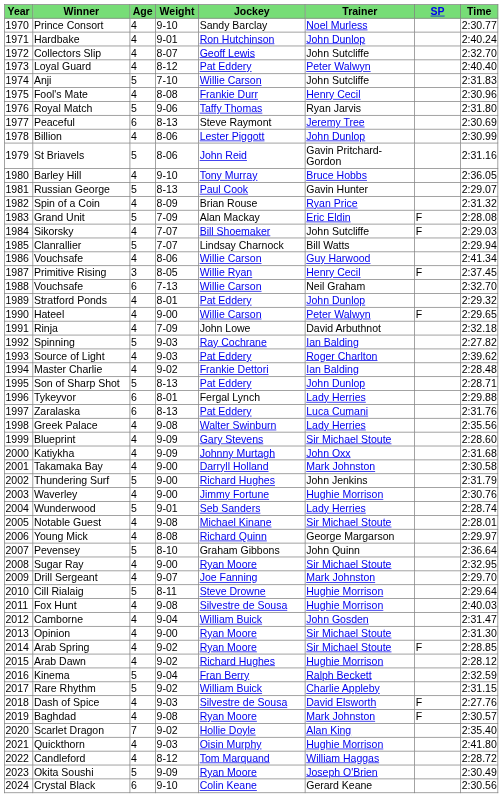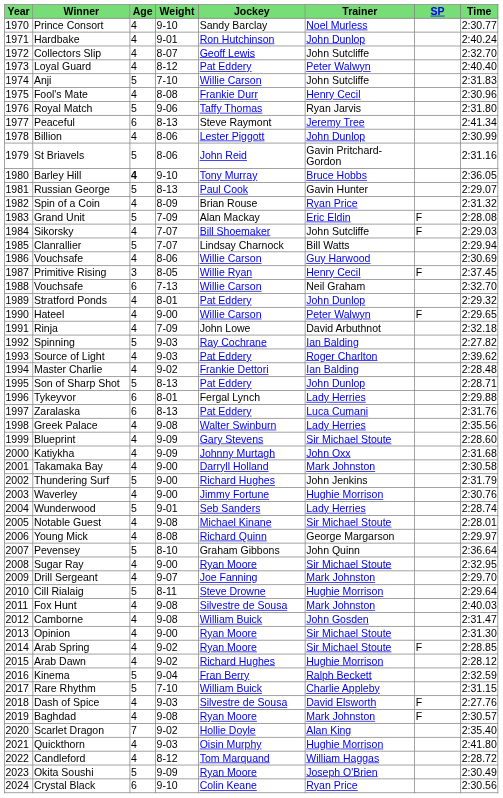 <table class = "sortable" | border="1" style="border-collapse: collapse; font-size:90%">
 <tr bgcolor="#77dd77" align="center">
 <th width="36px"><strong>Year</strong><br></th>
 <th width="130px"><strong>Winner</strong><br></th>
 <th width="32px"><strong>Age</strong><br></th>
 <th width="56px"><strong>Weight</strong><br></th>
 <th width="143px"><strong>Jockey</strong><br></th>
 <th width="147px"><strong>Trainer</strong><br></th>
 <th width="60px"><strong><a href='#'>SP</a></strong><br></th>
 <th><strong>Time</strong></th>
 </tr>
 <tr>
 <td>1970</td>
 <td>Prince Consort</td>
 <td>4</td>
 <td>9-10</td>
 <td>Sandy Barclay</td>
 <td><a href='#'>Noel Murless</a></td>
 <td></td>
 <td>2:30.77</td>
 </tr>
 <tr>
 <td>1971</td>
 <td>Hardbake</td>
 <td>4</td>
 <td>9-01</td>
 <td><a href='#'>Ron Hutchinson</a></td>
 <td><a href='#'>John Dunlop</a></td>
 <td></td>
 <td>2:40.24</td>
 </tr>
 <tr>
 <td>1972</td>
 <td>Collectors Slip</td>
 <td>4</td>
 <td>8-07</td>
 <td><a href='#'>Geoff Lewis</a></td>
 <td>John Sutcliffe</td>
 <td></td>
 <td>2:32.70</td>
 </tr>
 <tr>
 <td>1973</td>
 <td>Loyal Guard</td>
 <td>4</td>
 <td>8-12</td>
 <td><a href='#'>Pat Eddery</a></td>
 <td><a href='#'>Peter Walwyn</a></td>
 <td></td>
 <td>2:40.40</td>
 </tr>
 <tr>
 <td>1974</td>
 <td>Anji</td>
 <td>5</td>
 <td>7-10</td>
 <td><a href='#'>Willie Carson</a></td>
 <td>John Sutcliffe</td>
 <td></td>
 <td>2:31.83</td>
 </tr>
 <tr>
 <td>1975</td>
 <td>Fool's Mate</td>
 <td>4</td>
 <td>8-08</td>
 <td><a href='#'>Frankie Durr</a></td>
 <td><a href='#'>Henry Cecil</a></td>
 <td></td>
 <td>2:30.96</td>
 </tr>
 <tr>
 <td>1976</td>
 <td>Royal Match</td>
 <td>5</td>
 <td>9-06</td>
 <td><a href='#'>Taffy Thomas</a></td>
 <td>Ryan Jarvis</td>
 <td></td>
 <td>2:31.80</td>
 </tr>
 <tr>
 <td>1977</td>
 <td>Peaceful</td>
 <td>6</td>
 <td>8-13</td>
 <td>Steve Raymont</td>
 <td><a href='#'>Jeremy Tree</a></td>
 <td></td>
-<td>2:30.69</td>
+<td>2:41.34</td>
 </tr>
 <tr>
 <td>1978</td>
 <td>Billion</td>
 <td>4</td>
 <td>8-06</td>
 <td><a href='#'>Lester Piggott</a></td>
 <td><a href='#'>John Dunlop</a></td>
 <td></td>
 <td>2:30.99</td>
 </tr>
 <tr>
 <td>1979</td>
 <td>St Briavels</td>
 <td>5</td>
 <td>8-06</td>
 <td><a href='#'>John Reid</a></td>
 <td>Gavin Pritchard-Gordon</td>
 <td></td>
 <td>2:31.16</td>
 </tr>
 <tr>
 <td>1980</td>
 <td>Barley Hill</td>
-<td>4</td>
+<td><strong>4</strong></td>
 <td>9-10</td>
 <td><a href='#'>Tony Murray</a></td>
 <td><a href='#'>Bruce Hobbs</a></td>
 <td></td>
 <td>2:36.05</td>
 </tr>
 <tr>
 <td>1981</td>
 <td>Russian George</td>
 <td>5</td>
 <td>8-13</td>
 <td><a href='#'>Paul Cook</a></td>
 <td>Gavin Hunter</td>
 <td></td>
 <td>2:29.07</td>
 </tr>
 <tr>
 <td>1982</td>
 <td>Spin of a Coin</td>
 <td>4</td>
 <td>8-09</td>
 <td>Brian Rouse</td>
 <td><a href='#'>Ryan Price</a></td>
 <td></td>
 <td>2:31.32</td>
 </tr>
 <tr>
 <td>1983</td>
 <td>Grand Unit</td>
 <td>5</td>
 <td>7-09</td>
 <td>Alan Mackay</td>
 <td><a href='#'>Eric Eldin</a></td>
 <td> F</td>
 <td>2:28.08</td>
 </tr>
 <tr>
 <td>1984</td>
 <td>Sikorsky</td>
 <td>4</td>
 <td>7-07</td>
 <td><a href='#'>Bill Shoemaker</a></td>
 <td>John Sutcliffe</td>
 <td> F</td>
 <td>2:29.03</td>
 </tr>
 <tr>
 <td>1985</td>
 <td>Clanrallier</td>
 <td>5</td>
 <td>7-07</td>
 <td>Lindsay Charnock</td>
 <td>Bill Watts</td>
 <td></td>
 <td>2:29.94</td>
 </tr>
 <tr>
 <td>1986</td>
 <td>Vouchsafe</td>
 <td>4</td>
 <td>8-06</td>
 <td><a href='#'>Willie Carson</a></td>
 <td><a href='#'>Guy Harwood</a></td>
 <td></td>
-<td>2:41.34</td>
+<td>2:30.69</td>
 </tr>
 <tr>
 <td>1987</td>
 <td>Primitive Rising</td>
 <td>3</td>
 <td>8-05</td>
 <td><a href='#'>Willie Ryan</a></td>
 <td><a href='#'>Henry Cecil</a></td>
 <td> F</td>
 <td>2:37.45</td>
 </tr>
 <tr>
 <td>1988</td>
 <td>Vouchsafe</td>
 <td>6</td>
 <td>7-13</td>
 <td><a href='#'>Willie Carson</a></td>
 <td>Neil Graham</td>
 <td></td>
 <td>2:32.70</td>
 </tr>
 <tr>
 <td>1989</td>
 <td>Stratford Ponds</td>
 <td>4</td>
 <td>8-01</td>
 <td><a href='#'>Pat Eddery</a></td>
 <td><a href='#'>John Dunlop</a></td>
 <td></td>
 <td>2:29.32</td>
 </tr>
 <tr>
 <td>1990</td>
 <td>Hateel</td>
 <td>4</td>
 <td>9-00</td>
 <td><a href='#'>Willie Carson</a></td>
 <td><a href='#'>Peter Walwyn</a></td>
 <td> F</td>
 <td>2:29.65</td>
 </tr>
 <tr>
 <td>1991</td>
 <td>Rinja</td>
 <td>4</td>
 <td>7-09</td>
 <td>John Lowe</td>
 <td>David Arbuthnot</td>
 <td></td>
 <td>2:32.18</td>
 </tr>
 <tr>
 <td>1992</td>
 <td>Spinning</td>
 <td>5</td>
 <td>9-03</td>
 <td><a href='#'>Ray Cochrane</a></td>
 <td><a href='#'>Ian Balding</a></td>
 <td></td>
 <td>2:27.82</td>
 </tr>
 <tr>
 <td>1993</td>
 <td>Source of Light</td>
 <td>4</td>
 <td>9-03</td>
 <td><a href='#'>Pat Eddery</a></td>
 <td><a href='#'>Roger Charlton</a></td>
 <td></td>
 <td>2:39.62</td>
 </tr>
 <tr>
 <td>1994</td>
 <td>Master Charlie</td>
 <td>4</td>
 <td>9-02</td>
 <td><a href='#'>Frankie Dettori</a></td>
 <td><a href='#'>Ian Balding</a></td>
 <td></td>
 <td>2:28.48</td>
 </tr>
 <tr>
 <td>1995</td>
 <td>Son of Sharp Shot</td>
 <td>5</td>
 <td>8-13</td>
 <td><a href='#'>Pat Eddery</a></td>
 <td><a href='#'>John Dunlop</a></td>
 <td></td>
 <td>2:28.71</td>
 </tr>
 <tr>
 <td>1996</td>
 <td>Tykeyvor</td>
 <td>6</td>
 <td>8-01</td>
 <td>Fergal Lynch</td>
 <td><a href='#'>Lady Herries</a></td>
 <td></td>
 <td>2:29.88</td>
 </tr>
 <tr>
 <td>1997</td>
 <td>Zaralaska</td>
 <td>6</td>
 <td>8-13</td>
 <td><a href='#'>Pat Eddery</a></td>
 <td><a href='#'>Luca Cumani</a></td>
 <td></td>
 <td>2:31.76</td>
 </tr>
 <tr>
 <td>1998</td>
 <td>Greek Palace</td>
 <td>4</td>
 <td>9-08</td>
 <td><a href='#'>Walter Swinburn</a></td>
 <td><a href='#'>Lady Herries</a></td>
 <td></td>
 <td>2:35.56</td>
 </tr>
 <tr>
 <td>1999</td>
 <td>Blueprint</td>
 <td>4</td>
 <td>9-09</td>
 <td><a href='#'>Gary Stevens</a></td>
 <td><a href='#'>Sir Michael Stoute</a></td>
 <td></td>
 <td>2:28.60</td>
 </tr>
 <tr>
 <td>2000</td>
 <td>Katiykha</td>
 <td>4</td>
 <td>9-09</td>
 <td><a href='#'>Johnny Murtagh</a></td>
 <td><a href='#'>John Oxx</a></td>
 <td></td>
 <td>2:31.68</td>
 </tr>
 <tr>
 <td>2001</td>
 <td>Takamaka Bay</td>
 <td>4</td>
 <td>9-00</td>
 <td><a href='#'>Darryll Holland</a></td>
 <td><a href='#'>Mark Johnston</a></td>
 <td></td>
 <td>2:30.58</td>
 </tr>
 <tr>
 <td>2002</td>
 <td>Thundering Surf</td>
 <td>5</td>
 <td>9-00</td>
 <td><a href='#'>Richard Hughes</a></td>
 <td>John Jenkins</td>
 <td></td>
 <td>2:31.79</td>
 </tr>
 <tr>
 <td>2003</td>
 <td>Waverley</td>
 <td>4</td>
 <td>9-00</td>
 <td><a href='#'>Jimmy Fortune</a></td>
 <td><a href='#'>Hughie Morrison</a></td>
 <td></td>
 <td>2:30.76</td>
 </tr>
 <tr>
 <td>2004</td>
 <td>Wunderwood</td>
 <td>5</td>
 <td>9-01</td>
 <td><a href='#'>Seb Sanders</a></td>
 <td><a href='#'>Lady Herries</a></td>
 <td></td>
 <td>2:28.74</td>
 </tr>
 <tr>
 <td>2005</td>
 <td>Notable Guest</td>
 <td>4</td>
 <td>9-08</td>
 <td><a href='#'>Michael Kinane</a></td>
 <td><a href='#'>Sir Michael Stoute</a></td>
 <td></td>
 <td>2:28.01</td>
 </tr>
 <tr>
 <td>2006</td>
 <td>Young Mick</td>
 <td>4</td>
 <td>8-08</td>
 <td><a href='#'>Richard Quinn</a></td>
 <td>George Margarson</td>
 <td></td>
 <td>2:29.97</td>
 </tr>
 <tr>
 <td>2007</td>
 <td>Pevensey</td>
 <td>5</td>
 <td>8-10</td>
 <td>Graham Gibbons</td>
 <td>John Quinn</td>
 <td></td>
 <td>2:36.64</td>
 </tr>
 <tr>
 <td>2008</td>
 <td>Sugar Ray</td>
 <td>4</td>
 <td>9-00</td>
 <td><a href='#'>Ryan Moore</a></td>
 <td><a href='#'>Sir Michael Stoute</a></td>
 <td></td>
 <td>2:32.95</td>
 </tr>
 <tr>
 <td>2009</td>
 <td>Drill Sergeant</td>
 <td>4</td>
 <td>9-07</td>
 <td><a href='#'>Joe Fanning</a></td>
 <td><a href='#'>Mark Johnston</a></td>
 <td></td>
 <td>2:29.70</td>
 </tr>
 <tr>
 <td>2010</td>
 <td>Cill Rialaig</td>
 <td>5</td>
 <td>8-11</td>
 <td><a href='#'>Steve Drowne</a></td>
 <td><a href='#'>Hughie Morrison</a></td>
 <td></td>
 <td>2:29.64</td>
 </tr>
 <tr>
 <td>2011</td>
 <td>Fox Hunt</td>
 <td>4</td>
 <td>9-08</td>
 <td><a href='#'>Silvestre de Sousa</a></td>
-<td><a href='#'>Hughie Morrison</a></td>
+<td><a href='#'>Mark Johnston</a></td>
 <td></td>
 <td>2:40.03</td>
 </tr>
 <tr>
 <td>2012</td>
 <td>Camborne</td>
 <td>4</td>
-<td>9-04</td>
+<td>9-08</td>
 <td><a href='#'>William Buick</a></td>
 <td><a href='#'>John Gosden</a></td>
 <td></td>
 <td>2:31.47</td>
 </tr>
 <tr>
 <td>2013</td>
 <td>Opinion</td>
 <td>4</td>
 <td>9-00</td>
 <td><a href='#'>Ryan Moore</a></td>
 <td><a href='#'>Sir Michael Stoute</a></td>
 <td></td>
 <td>2:31.30</td>
 </tr>
 <tr>
 <td>2014</td>
 <td>Arab Spring</td>
 <td>4</td>
 <td>9-02</td>
 <td><a href='#'>Ryan Moore</a></td>
 <td><a href='#'>Sir Michael Stoute</a></td>
 <td>F</td>
 <td>2:28.85</td>
 </tr>
 <tr>
 <td>2015</td>
 <td>Arab Dawn</td>
 <td>4</td>
 <td>9-02</td>
 <td><a href='#'>Richard Hughes</a></td>
 <td><a href='#'>Hughie Morrison</a></td>
 <td></td>
 <td>2:28.12</td>
 </tr>
 <tr>
 <td>2016</td>
 <td>Kinema</td>
 <td>5</td>
 <td>9-04</td>
 <td><a href='#'>Fran Berry</a></td>
 <td><a href='#'>Ralph Beckett</a></td>
 <td></td>
 <td>2:32.59</td>
 </tr>
 <tr>
 <td>2017</td>
 <td>Rare Rhythm</td>
 <td>5</td>
-<td>9-02</td>
+<td>7-10</td>
 <td><a href='#'>William Buick</a></td>
 <td><a href='#'>Charlie Appleby</a></td>
 <td></td>
 <td>2:31.15</td>
 </tr>
 <tr>
 <td>2018</td>
 <td>Dash of Spice</td>
 <td>4</td>
 <td>9-03</td>
 <td><a href='#'>Silvestre de Sousa</a></td>
 <td><a href='#'>David Elsworth</a></td>
 <td> F</td>
 <td>2:27.76</td>
 </tr>
 <tr>
 <td>2019</td>
 <td>Baghdad</td>
 <td>4</td>
 <td>9-08</td>
 <td><a href='#'>Ryan Moore</a></td>
 <td><a href='#'>Mark Johnston</a></td>
 <td> F</td>
 <td>2:30.57</td>
 </tr>
 <tr>
 <td>2020</td>
 <td>Scarlet Dragon</td>
 <td>7</td>
 <td>9-02</td>
 <td><a href='#'>Hollie Doyle</a></td>
 <td><a href='#'>Alan King</a></td>
 <td></td>
 <td>2:35.40</td>
 </tr>
 <tr>
 <td>2021</td>
 <td>Quickthorn</td>
 <td>4</td>
 <td>9-03</td>
 <td><a href='#'>Oisin Murphy</a></td>
 <td><a href='#'>Hughie Morrison</a></td>
 <td></td>
 <td>2:41.80</td>
 </tr>
 <tr>
 <td>2022</td>
 <td>Candleford</td>
 <td>4</td>
 <td>8-12</td>
 <td><a href='#'>Tom Marquand</a></td>
 <td><a href='#'>William Haggas</a></td>
 <td></td>
 <td>2:28.72</td>
 </tr>
 <tr>
 <td>2023</td>
 <td>Okita Soushi</td>
 <td>5</td>
 <td>9-09</td>
 <td><a href='#'>Ryan Moore</a></td>
 <td><a href='#'>Joseph O'Brien</a></td>
 <td></td>
 <td>2:30.49</td>
 </tr>
 <tr>
 <td>2024</td>
 <td>Crystal Black</td>
 <td>6</td>
 <td>9-10</td>
 <td><a href='#'>Colin Keane</a></td>
-<td>Gerard Keane</td>
+<td><a href='#'>Ryan Price</a></td>
 <td></td>
 <td>2:30.56</td>
 </tr>
 </table>
